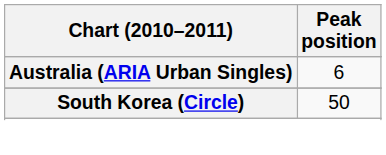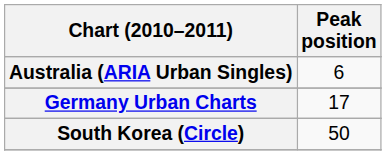 <table class="wikitable sortable plainrowheaders" style="text-align:center">
 <tr>
 <th scope="col">Chart (2010–2011)</th>
 <th scope="col">Peak<br>position</th>
 </tr>
 <tr>
 </tr>
 <tr>
 <th scope="row">Australia (<a href='#'>ARIA</a> Urban Singles)</th>
 <td>6</td>
 </tr>
 <tr>
 </tr>
 <tr>
 </tr>
 <tr>
 </tr>
 <tr>
 </tr>
 <tr>
+</tr>
+<tr>
+<th scope="row"><a href='#'>Germany Urban Charts</a></th>
+<td>17</td>
 </tr>
 <tr>
 </tr>
 <tr>
 </tr>
 <tr>
 </tr>
 <tr>
 <th scope="row">South Korea (<a href='#'>Circle</a>)</th>
 <td>50</td>
 </tr>
 <tr>
 </tr>
 <tr>
 </tr>
 <tr>
 </tr>
 <tr>
 </tr>
 <tr>
 </tr>
 <tr>
 </tr>
 <tr>
 </tr>
 <tr>
 </tr>
 </table>
